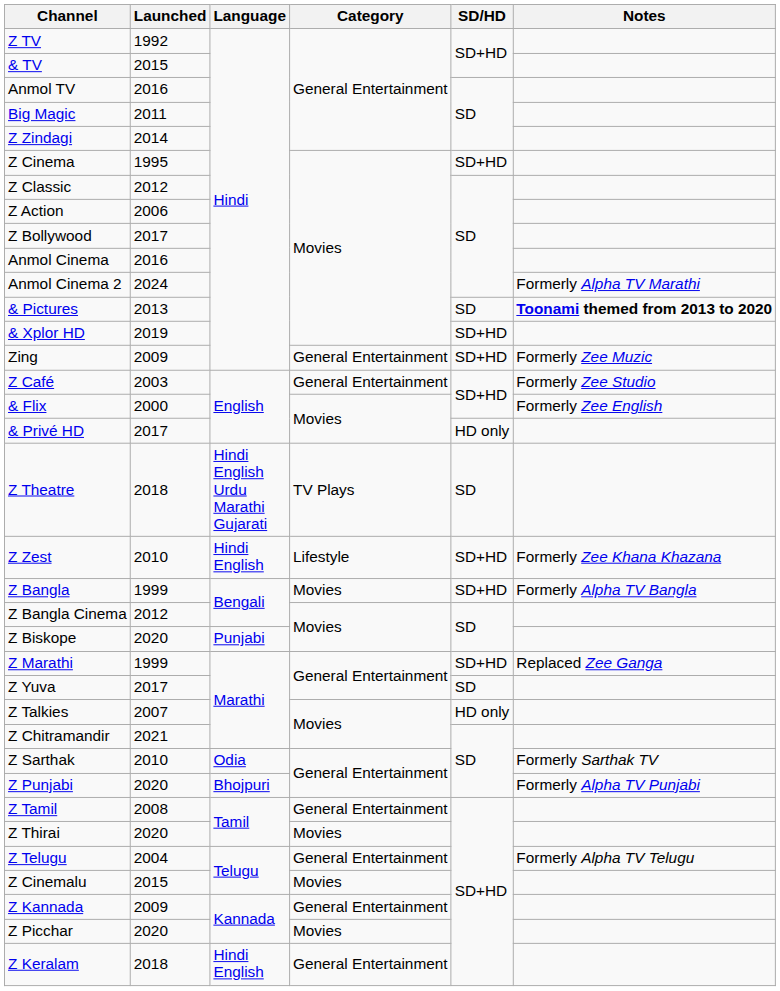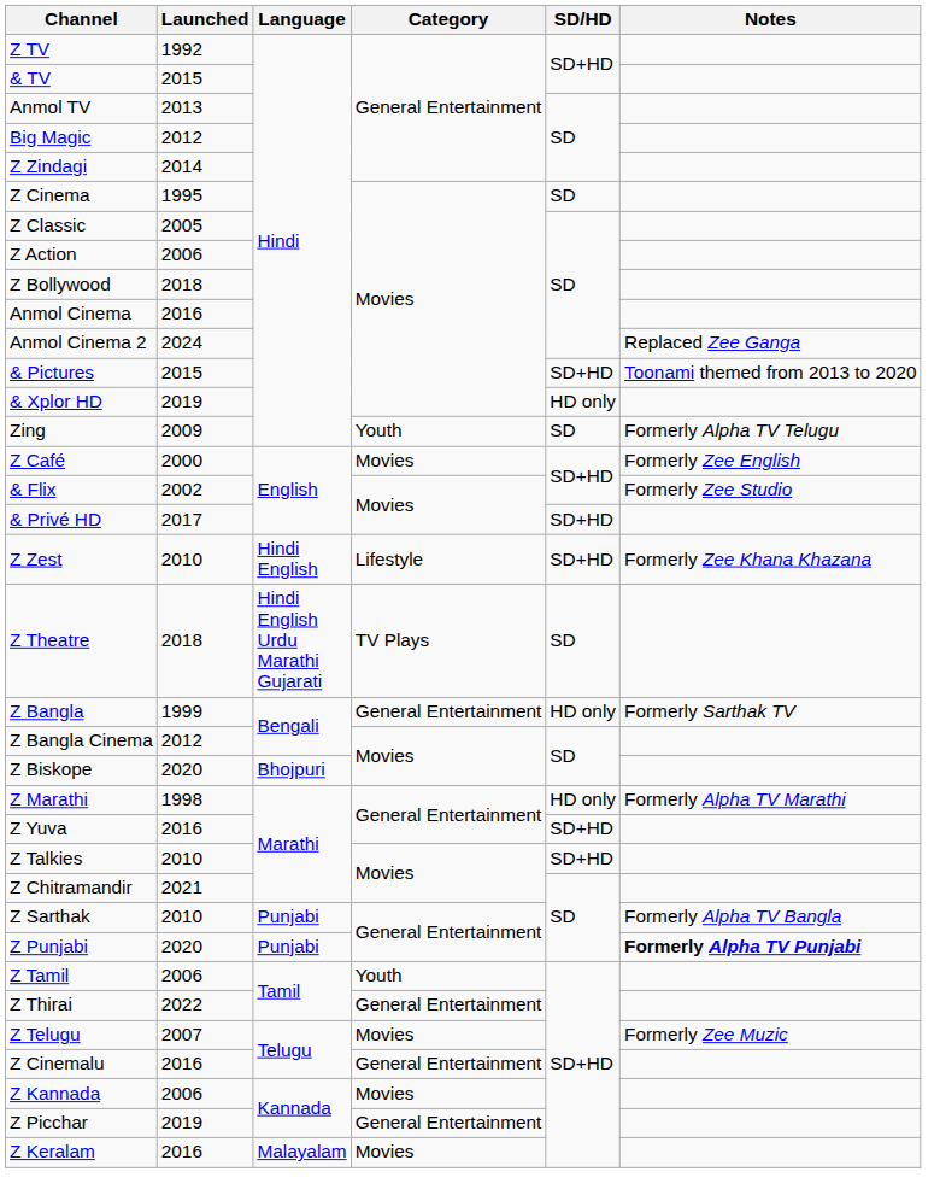 <table class="wikitable sortable">
 <tr>
 <th>Channel</th>
 <th>Launched</th>
 <th>Language</th>
 <th>Category</th>
 <th>SD/HD</th>
 <th>Notes</th>
 </tr>
 <tr>
 <td><a href='#'>Z TV</a></td>
 <td>1992</td>
 <td rowspan="14"><a href='#'>Hindi</a></td>
 <td rowspan="5">General Entertainment</td>
 <td rowspan="2">SD+HD</td>
 <td></td>
 </tr>
 <tr>
 <td><a href='#'>& TV</a></td>
 <td>2015</td>
 <td></td>
 </tr>
 <tr>
 <td>Anmol TV</td>
-<td>2016</td>
+<td>2013</td>
 <td rowspan="3">SD</td>
 <td></td>
 </tr>
 <tr>
 <td><a href='#'>Big Magic</a></td>
-<td>2011</td>
+<td>2012</td>
 <td></td>
 </tr>
 <tr>
 <td><a href='#'>Z Zindagi</a></td>
 <td>2014</td>
 <td></td>
 </tr>
 <tr>
 <td>Z Cinema</td>
 <td>1995</td>
 <td rowspan="8">Movies</td>
-<td>SD+HD</td>
+<td>SD</td>
 <td></td>
 </tr>
 <tr>
 <td>Z Classic</td>
-<td>2012</td>
+<td>2005</td>
 <td rowspan="5">SD</td>
 <td></td>
 </tr>
 <tr>
 <td>Z Action</td>
 <td>2006</td>
 <td></td>
 </tr>
 <tr>
 <td>Z Bollywood</td>
-<td>2017</td>
+<td>2018</td>
 <td></td>
 </tr>
 <tr>
 <td>Anmol Cinema</td>
 <td>2016</td>
 <td></td>
 </tr>
 <tr>
 <td>Anmol Cinema 2</td>
 <td>2024</td>
-<td>Formerly <em><a href='#'>Alpha TV Marathi</a></em></td>
+<td>Replaced <em><a href='#'>Zee Ganga</a></em></td>
 </tr>
 <tr>
 <td><a href='#'>& Pictures</a></td>
-<td>2013</td>
-<td>SD</td>
-<td><strong><a href='#'>Toonami</a> themed from 2013 to 2020</strong></td>
+<td>2015</td>
+<td>SD+HD</td>
+<td><a href='#'>Toonami</a> themed from 2013 to 2020</td>
 </tr>
 <tr>
 <td><a href='#'>& Xplor HD</a></td>
 <td>2019</td>
-<td>SD+HD</td>
+<td>HD only</td>
 <td></td>
 </tr>
 <tr>
 <td>Zing</td>
 <td>2009</td>
-<td>General Entertainment</td>
-<td>SD+HD</td>
-<td>Formerly <em><a href='#'>Zee Muzic</a></em></td>
+<td>Youth</td>
+<td>SD</td>
+<td>Formerly <em>Alpha TV Telugu</em></td>
 </tr>
 <tr>
 <td><a href='#'>Z Café</a></td>
-<td>2003</td>
+<td>2000</td>
 <td rowspan="3"><a href='#'>English</a></td>
-<td>General Entertainment</td>
+<td>Movies</td>
 <td rowspan="2">SD+HD</td>
-<td>Formerly <em><a href='#'>Zee Studio</a></em></td>
+<td>Formerly <em><a href='#'>Zee English</a></em></td>
 </tr>
 <tr>
 <td><a href='#'>& Flix</a></td>
-<td>2000</td>
+<td>2002</td>
 <td rowspan="2">Movies</td>
-<td>Formerly <em><a href='#'>Zee English</a></em></td>
+<td>Formerly <em><a href='#'>Zee Studio</a></em></td>
 </tr>
 <tr>
 <td><a href='#'>& Privé HD</a></td>
 <td>2017</td>
-<td>HD only</td>
-<td></td>
-</tr>
-<tr>
-<td><a href='#'>Z Theatre</a></td>
-<td>2018</td>
-<td><a href='#'>Hindi</a><br><a href='#'>English</a><br><a href='#'>Urdu</a><br><a href='#'>Marathi</a><br><a href='#'>Gujarati</a></td>
-<td>TV Plays</td>
-<td>SD</td>
+<td>SD+HD</td>
 <td></td>
 </tr>
 <tr>
 <td><a href='#'>Z Zest</a></td>
 <td>2010</td>
 <td><a href='#'>Hindi</a><br><a href='#'>English</a></td>
 <td>Lifestyle</td>
 <td>SD+HD</td>
 <td>Formerly <em><a href='#'>Zee Khana Khazana</a></em></td>
 </tr>
 <tr>
+<td><a href='#'>Z Theatre</a></td>
+<td>2018</td>
+<td><a href='#'>Hindi</a><br><a href='#'>English</a><br><a href='#'>Urdu</a><br><a href='#'>Marathi</a><br><a href='#'>Gujarati</a></td>
+<td>TV Plays</td>
+<td>SD</td>
+<td></td>
+</tr>
+<tr>
 <td><a href='#'>Z Bangla</a></td>
 <td>1999</td>
 <td rowspan="2"><a href='#'>Bengali</a></td>
-<td>Movies</td>
-<td>SD+HD</td>
-<td>Formerly <em><a href='#'>Alpha TV Bangla</a></em></td>
+<td>General Entertainment</td>
+<td>HD only</td>
+<td>Formerly <em>Sarthak TV</em></td>
 </tr>
 <tr>
 <td>Z Bangla Cinema</td>
 <td>2012</td>
 <td rowspan="2">Movies</td>
 <td rowspan="2">SD</td>
 <td></td>
 </tr>
 <tr>
 <td>Z Biskope</td>
 <td>2020</td>
-<td><a href='#'>Punjabi</a></td>
+<td><a href='#'>Bhojpuri</a></td>
 <td></td>
 </tr>
 <tr>
 <td><a href='#'>Z Marathi</a></td>
-<td>1999</td>
+<td>1998</td>
 <td rowspan="4"><a href='#'>Marathi</a></td>
 <td rowspan="2">General Entertainment</td>
-<td>SD+HD</td>
-<td>Replaced <em><a href='#'>Zee Ganga</a></em></td>
+<td>HD only</td>
+<td>Formerly <em><a href='#'>Alpha TV Marathi</a></em></td>
 </tr>
 <tr>
 <td>Z Yuva</td>
-<td>2017</td>
-<td>SD</td>
+<td>2016</td>
+<td>SD+HD</td>
 <td></td>
 </tr>
 <tr>
 <td>Z Talkies</td>
-<td>2007</td>
+<td>2010</td>
 <td rowspan="2">Movies</td>
-<td>HD only</td>
+<td>SD+HD</td>
 <td></td>
 </tr>
 <tr>
 <td>Z Chitramandir</td>
 <td>2021</td>
 <td rowspan="3">SD</td>
 <td></td>
 </tr>
 <tr>
 <td>Z Sarthak</td>
 <td>2010</td>
-<td><a href='#'>Odia</a></td>
+<td><a href='#'>Punjabi</a></td>
 <td rowspan="2">General Entertainment</td>
-<td>Formerly <em>Sarthak TV</em></td>
+<td>Formerly <em><a href='#'>Alpha TV Bangla</a></em></td>
 </tr>
 <tr>
 <td><a href='#'>Z Punjabi</a></td>
 <td>2020</td>
-<td><a href='#'>Bhojpuri</a></td>
-<td>Formerly <em><a href='#'>Alpha TV Punjabi</a></em></td>
+<td><a href='#'>Punjabi</a></td>
+<td><strong>Formerly <em><a href='#'>Alpha TV Punjabi</a></em></strong></td>
 </tr>
 <tr>
 <td><a href='#'>Z Tamil</a></td>
-<td>2008</td>
+<td>2006</td>
 <td rowspan="2"><a href='#'>Tamil</a></td>
-<td>General Entertainment</td>
+<td>Youth</td>
 <td rowspan="7">SD+HD</td>
 <td></td>
 </tr>
 <tr>
 <td>Z Thirai</td>
-<td>2020</td>
+<td>2022</td>
+<td>General Entertainment</td>
+<td></td>
+</tr>
+<tr>
+<td><a href='#'>Z Telugu</a></td>
+<td>2007</td>
+<td rowspan="2"><a href='#'>Telugu</a></td>
+<td>Movies</td>
+<td>Formerly <em><a href='#'>Zee Muzic</a></em></td>
+</tr>
+<tr>
+<td>Z Cinemalu</td>
+<td>2016</td>
+<td>General Entertainment</td>
+<td></td>
+</tr>
+<tr>
+<td><a href='#'>Z Kannada</a></td>
+<td>2006</td>
+<td rowspan="2"><a href='#'>Kannada</a></td>
 <td>Movies</td>
 <td></td>
 </tr>
 <tr>
-<td><a href='#'>Z Telugu</a></td>
-<td>2004</td>
-<td rowspan="2"><a href='#'>Telugu</a></td>
-<td>General Entertainment</td>
-<td>Formerly <em>Alpha TV Telugu</em></td>
-</tr>
-<tr>
-<td>Z Cinemalu</td>
-<td>2015</td>
-<td>Movies</td>
-<td></td>
-</tr>
-<tr>
-<td><a href='#'>Z Kannada</a></td>
-<td>2009</td>
-<td rowspan="2"><a href='#'>Kannada</a></td>
+<td>Z Picchar</td>
+<td>2019</td>
 <td>General Entertainment</td>
 <td></td>
 </tr>
 <tr>
-<td>Z Picchar</td>
-<td>2020</td>
+<td><a href='#'>Z Keralam</a></td>
+<td>2016</td>
+<td><a href='#'>Malayalam</a></td>
 <td>Movies</td>
 <td></td>
 </tr>
-<tr>
-<td><a href='#'>Z Keralam</a></td>
-<td>2018</td>
-<td><a href='#'>Hindi</a><br><a href='#'>English</a></td>
-<td>General Entertainment</td>
-<td></td>
-</tr>
 </table>
